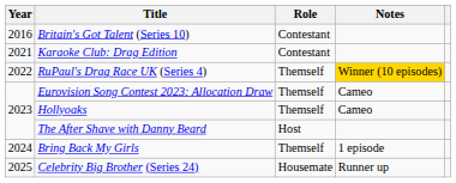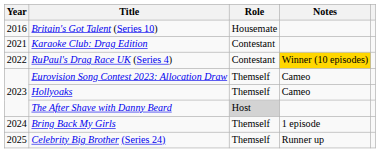 <table class="wikitable plainrowheaders sortable">
 <tr As themself>
 <th scope="col">Year</th>
 <th scope="col">Title</th>
 <th scope="col">Role</th>
 <th scope="col">Notes</th>
 <th scope="col"></th>
 </tr>
 <tr>
 <td>2016</td>
 <td><em><a href='#'>Britain's Got Talent</a></em> (<a href='#'>Series 10</a>)</td>
-<td>Contestant</td>
+<td>Housemate</td>
 <td></td>
 <td align="center"></td>
 </tr>
 <tr>
 <td>2021</td>
 <td><em><a href='#'>Karaoke Club: Drag Edition</a></em></td>
 <td>Contestant</td>
 <td></td>
 <td align="center"></td>
 </tr>
 <tr>
 <td>2022</td>
 <td><em><a href='#'>RuPaul's Drag Race UK</a></em> (<a href='#'>Series 4</a>)</td>
-<td>Themself</td>
+<td>Contestant</td>
 <td style="background: gold;">Winner (10 episodes)</td>
 <td align="center"></td>
 </tr>
 <tr>
 <td rowspan="3">2023</td>
 <td><em><a href='#'>Eurovision Song Contest 2023: Allocation Draw</a></em></td>
 <td>Themself</td>
 <td>Cameo</td>
 <td align="center"></td>
 </tr>
 <tr>
 <td><em><a href='#'>Hollyoaks</a></em></td>
 <td>Themself</td>
 <td>Cameo</td>
 <td align="center"></td>
 </tr>
 <tr>
 <td><em><a href='#'>The After Shave with Danny Beard</a></em></td>
-<td>Host</td>
+<td style="background: lightgrey;">Host</td>
 <td></td>
 <td align="center"></td>
 </tr>
 <tr>
 <td>2024</td>
 <td><em><a href='#'>Bring Back My Girls</a></em></td>
 <td>Themself</td>
 <td>1 episode</td>
 <td></td>
 </tr>
 <tr>
 <td>2025</td>
 <td><em><a href='#'>Celebrity Big Brother</a></em> <a href='#'>(Series 24)</a></td>
-<td>Housemate</td>
+<td>Themself</td>
 <td>Runner up</td>
 <td></td>
 </tr>
 </table>
